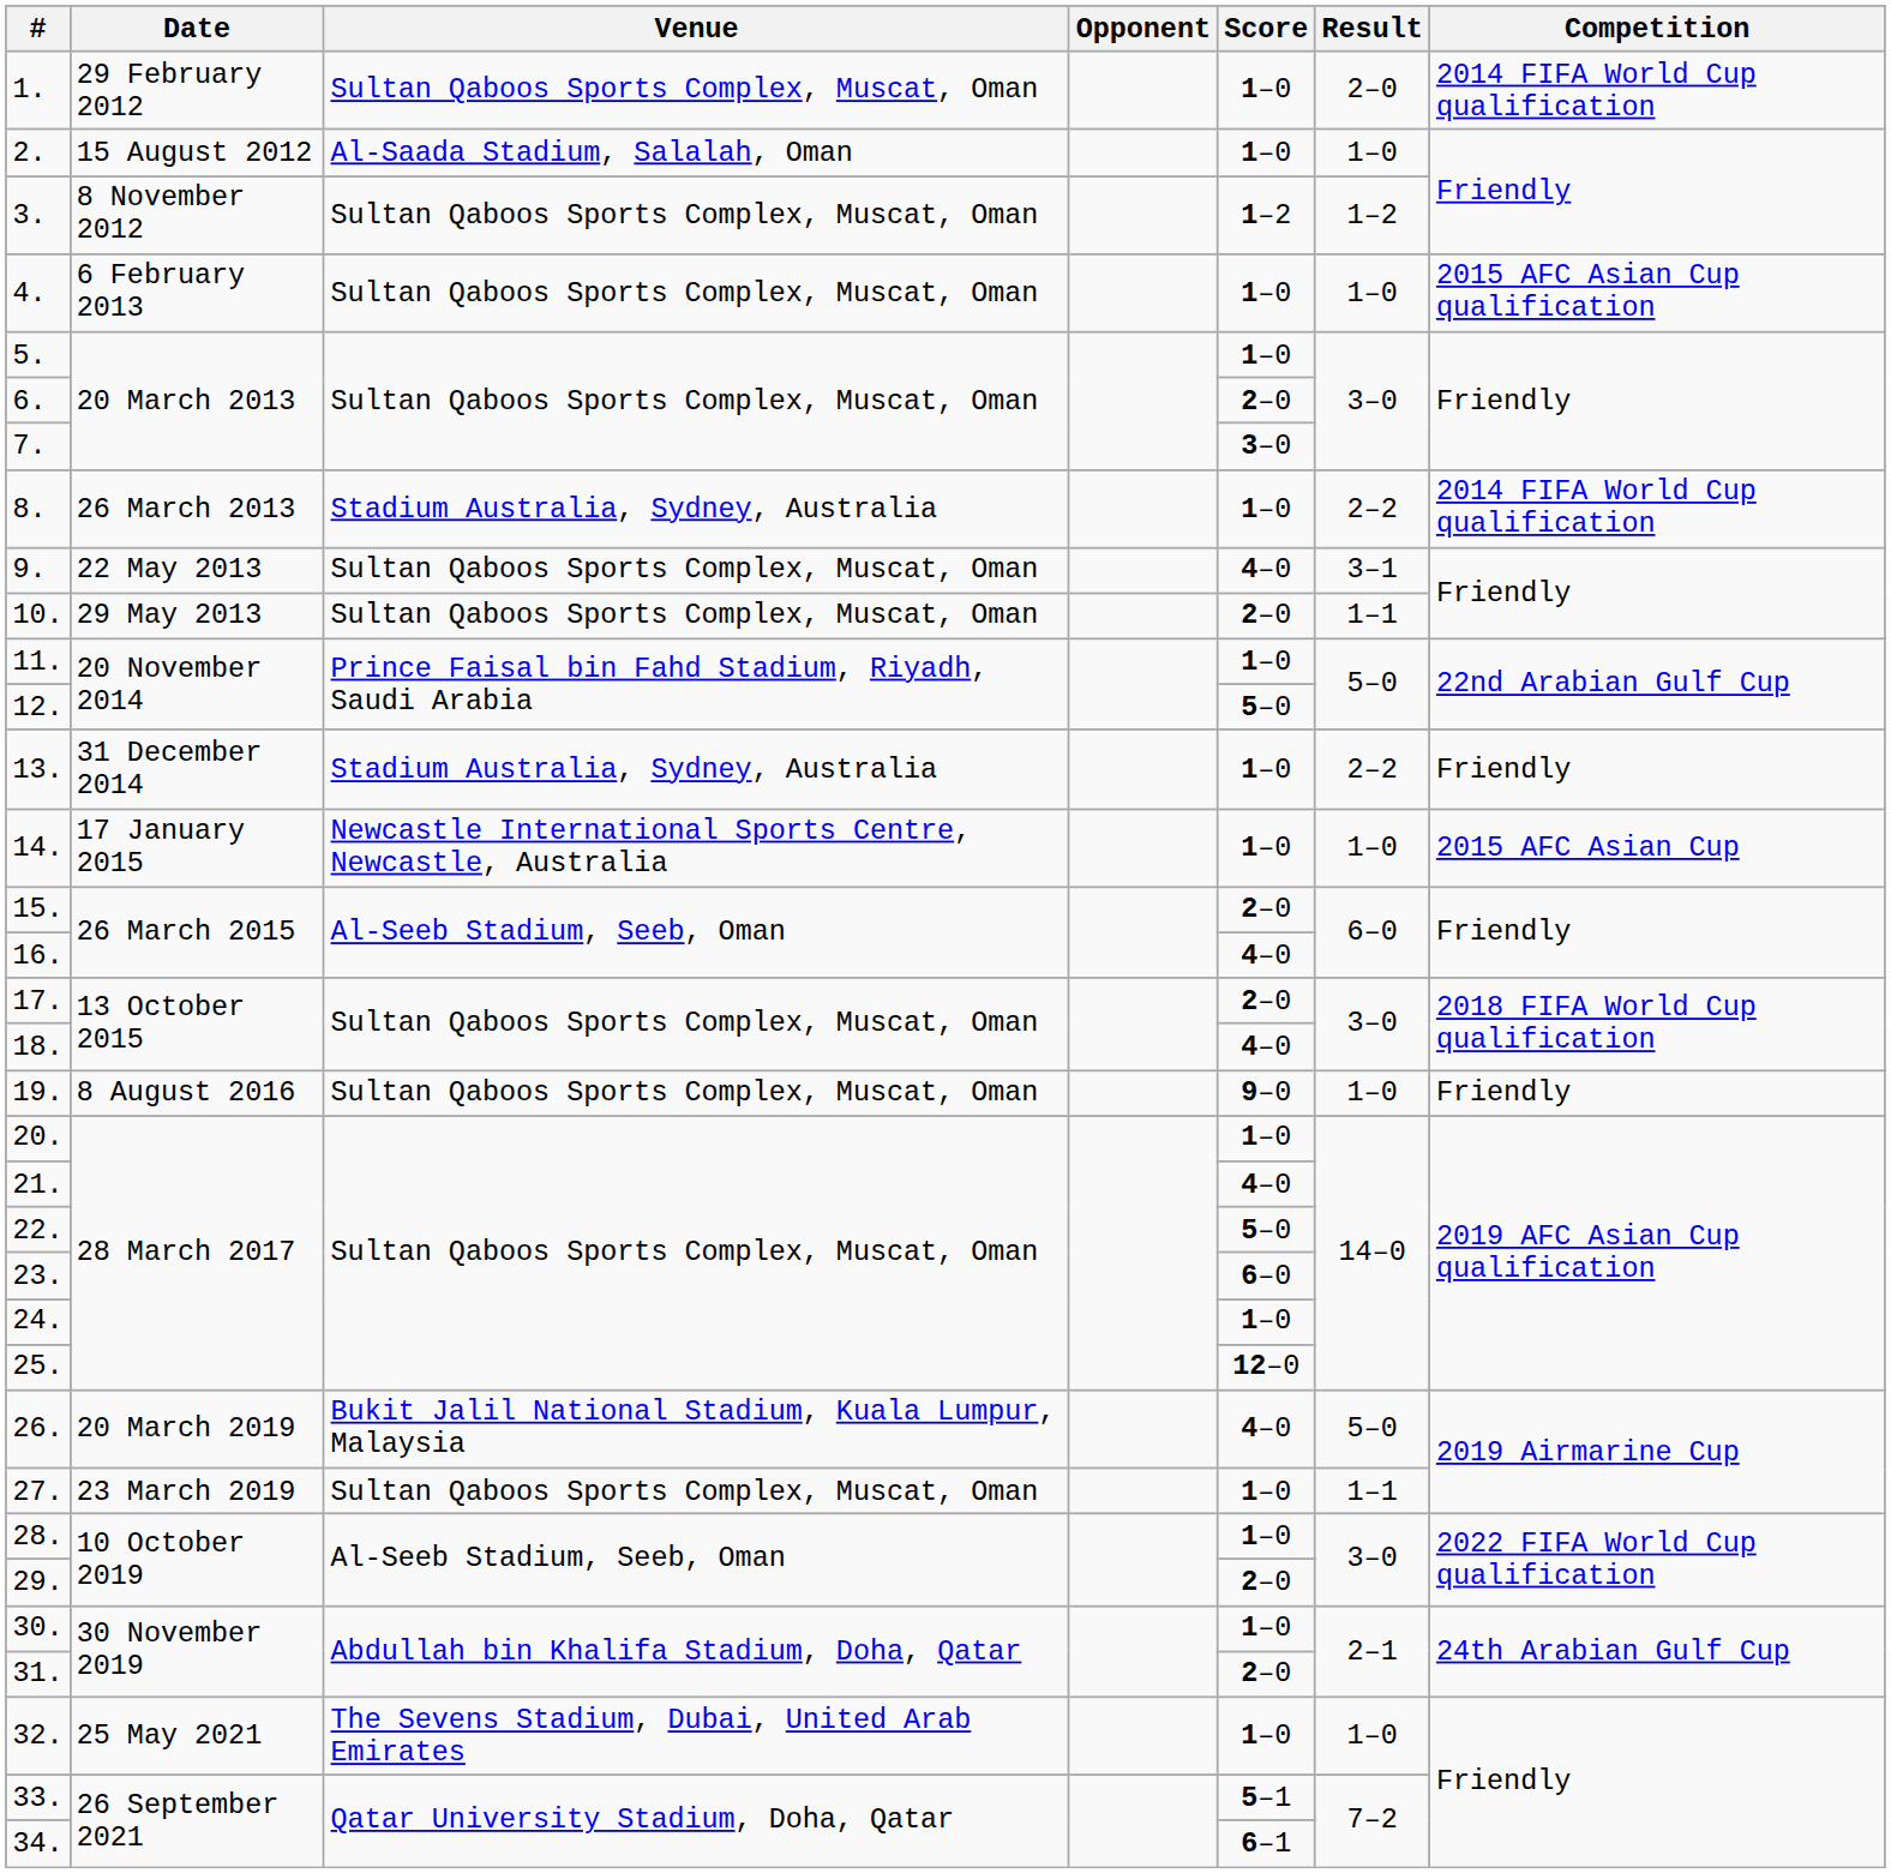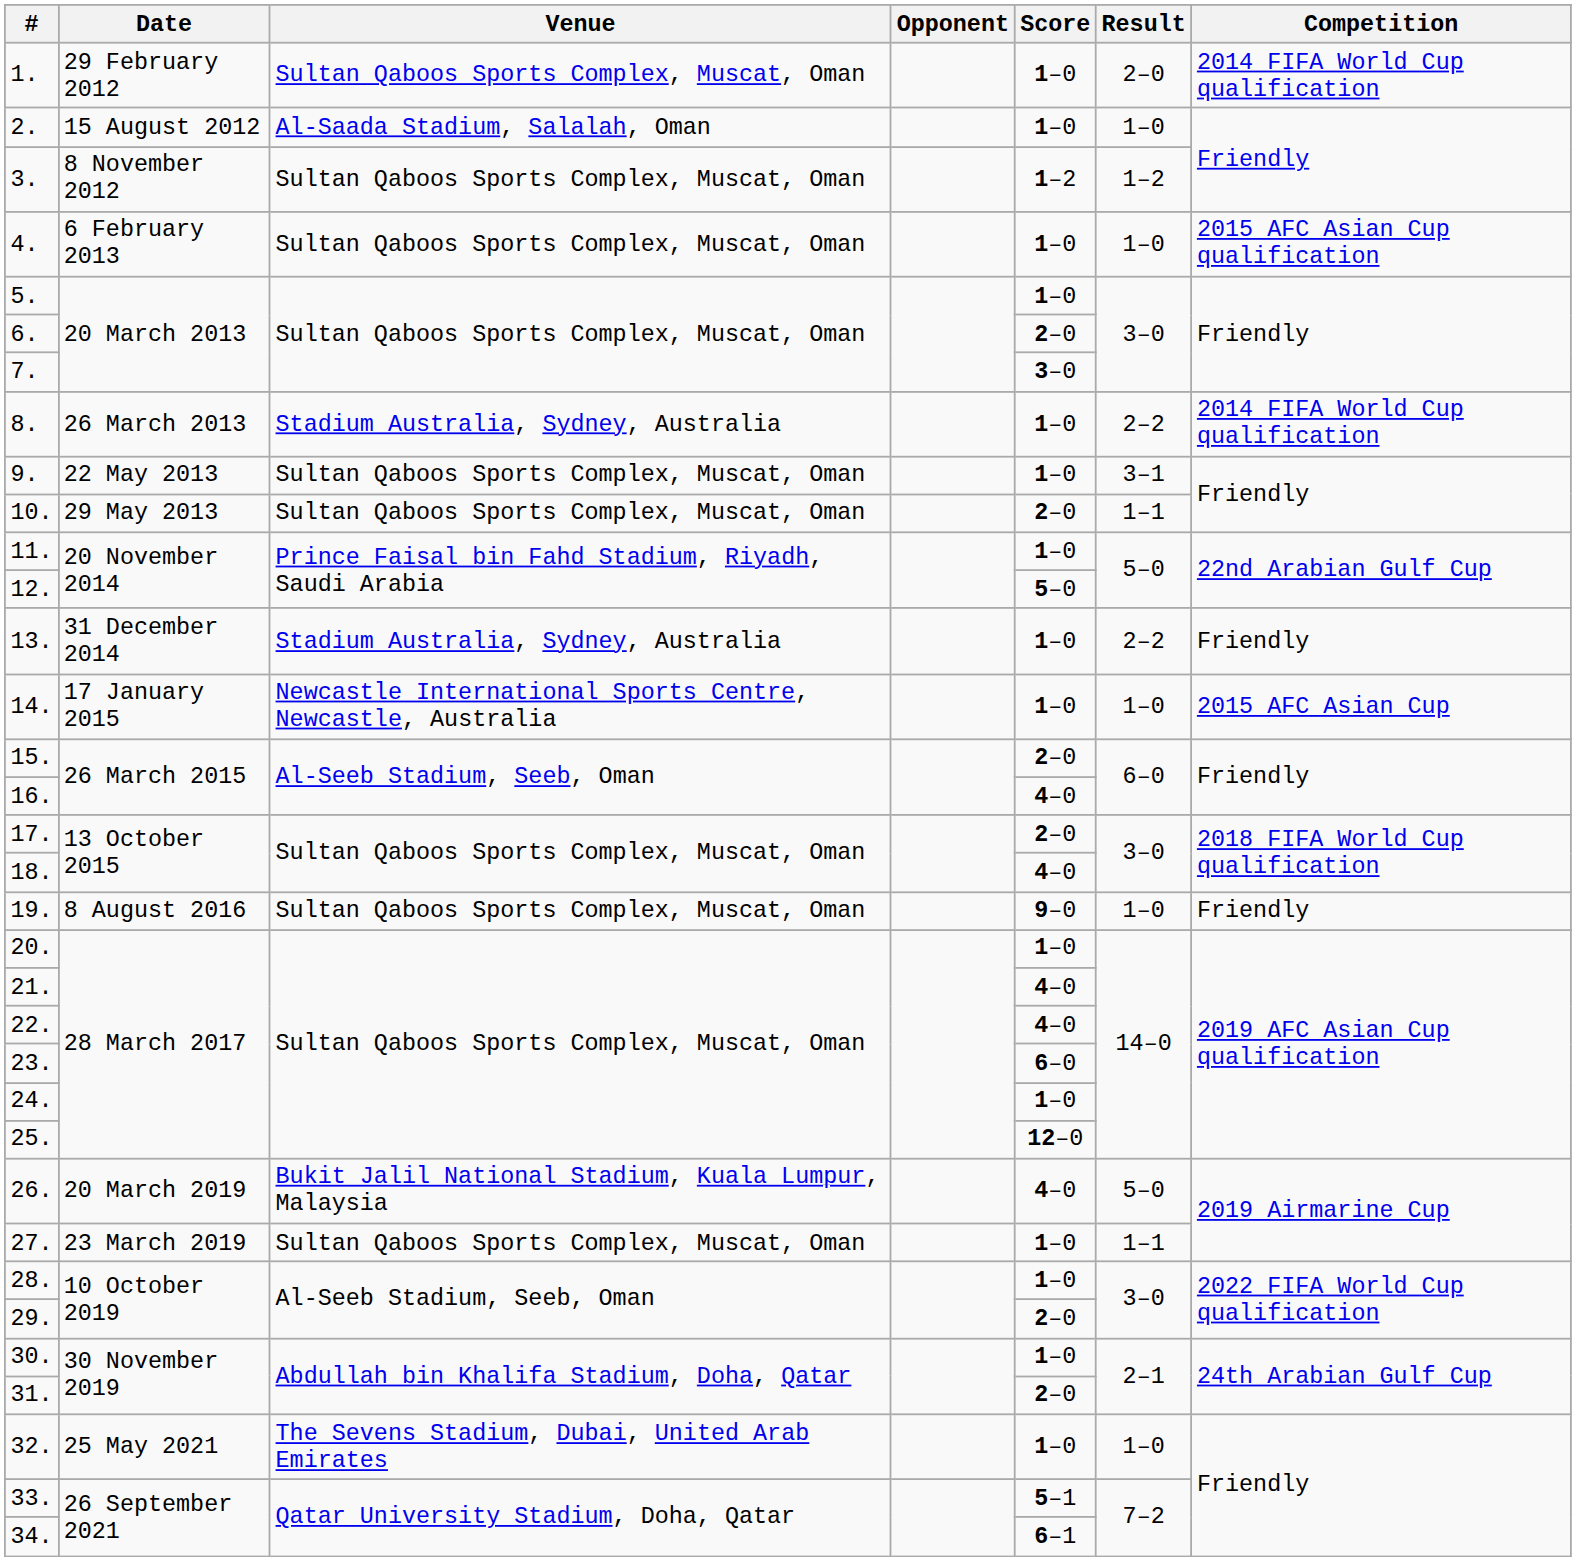 <table class="wikitable">
 <tr>
 <th>#</th>
 <th>Date</th>
 <th>Venue</th>
 <th>Opponent</th>
 <th>Score</th>
 <th>Result</th>
 <th>Competition</th>
 </tr>
 <tr>
 <td>1.</td>
 <td>29 February 2012</td>
 <td><a href='#'>Sultan Qaboos Sports Complex</a>, <a href='#'>Muscat</a>, Oman</td>
 <td></td>
 <td align=center><strong>1</strong>–0</td>
 <td align=center>2–0</td>
 <td><a href='#'>2014 FIFA World Cup qualification</a></td>
 </tr>
 <tr>
 <td>2.</td>
 <td>15 August 2012</td>
 <td><a href='#'>Al-Saada Stadium</a>, <a href='#'>Salalah</a>, Oman</td>
 <td></td>
 <td align=center><strong>1</strong>–0</td>
 <td align=center>1–0</td>
 <td rowspan=2><a href='#'>Friendly</a></td>
 </tr>
 <tr>
 <td>3.</td>
 <td>8 November 2012</td>
 <td>Sultan Qaboos Sports Complex, Muscat, Oman</td>
 <td></td>
 <td align=center><strong>1</strong>–2</td>
 <td align=center>1–2</td>
 </tr>
 <tr>
 <td>4.</td>
 <td>6 February 2013</td>
 <td>Sultan Qaboos Sports Complex, Muscat, Oman</td>
 <td></td>
 <td align=center><strong>1</strong>–0</td>
 <td align=center>1–0</td>
 <td><a href='#'>2015 AFC Asian Cup qualification</a></td>
 </tr>
 <tr>
 <td>5.</td>
 <td rowspan="3">20 March 2013</td>
 <td rowspan="3">Sultan Qaboos Sports Complex, Muscat, Oman</td>
 <td rowspan="3"></td>
 <td align=center><strong>1</strong>–0</td>
 <td rowspan="3" align=center>3–0</td>
 <td rowspan="3">Friendly</td>
 </tr>
 <tr>
 <td>6.</td>
 <td align=center><strong>2</strong>–0</td>
 </tr>
 <tr>
 <td>7.</td>
 <td align=center><strong>3</strong>–0</td>
 </tr>
 <tr>
 <td>8.</td>
 <td>26 March 2013</td>
 <td><a href='#'>Stadium Australia</a>, <a href='#'>Sydney</a>, Australia</td>
 <td></td>
 <td align=center><strong>1</strong>–0</td>
 <td align=center>2–2</td>
 <td><a href='#'>2014 FIFA World Cup qualification</a></td>
 </tr>
 <tr>
 <td>9.</td>
 <td>22 May 2013</td>
 <td>Sultan Qaboos Sports Complex, Muscat, Oman</td>
 <td></td>
-<td align=center><strong>4</strong>–0</td>
+<td align=center><strong>1</strong>–0</td>
 <td align=center>3–1</td>
 <td rowspan=2>Friendly</td>
 </tr>
 <tr>
 <td>10.</td>
 <td>29 May 2013</td>
 <td>Sultan Qaboos Sports Complex, Muscat, Oman</td>
 <td></td>
 <td align=center><strong>2</strong>–0</td>
 <td align=center>1–1</td>
 </tr>
 <tr>
 <td>11.</td>
 <td rowspan="2">20 November 2014</td>
 <td rowspan="2"><a href='#'>Prince Faisal bin Fahd Stadium</a>, <a href='#'>Riyadh</a>, Saudi Arabia</td>
 <td rowspan="2"></td>
 <td align=center><strong>1</strong>–0</td>
 <td rowspan="2" align=center>5–0</td>
 <td rowspan="2"><a href='#'>22nd Arabian Gulf Cup</a></td>
 </tr>
 <tr>
 <td>12.</td>
 <td align=center><strong>5</strong>–0</td>
 </tr>
 <tr>
 <td>13.</td>
 <td>31 December 2014</td>
 <td><a href='#'>Stadium Australia</a>, <a href='#'>Sydney</a>, Australia</td>
 <td></td>
 <td align=center><strong>1</strong>–0</td>
 <td align=center>2–2</td>
 <td>Friendly</td>
 </tr>
 <tr>
 <td>14.</td>
 <td>17 January 2015</td>
 <td><a href='#'>Newcastle International Sports Centre</a>, <a href='#'>Newcastle</a>, Australia</td>
 <td></td>
 <td align=center><strong>1</strong>–0</td>
 <td align=center>1–0</td>
 <td><a href='#'>2015 AFC Asian Cup</a></td>
 </tr>
 <tr>
 <td>15.</td>
 <td rowspan="2">26 March 2015</td>
 <td rowspan="2"><a href='#'>Al-Seeb Stadium</a>, <a href='#'>Seeb</a>, Oman</td>
 <td rowspan="2"></td>
 <td align=center><strong>2</strong>–0</td>
 <td rowspan="2" align=center>6–0</td>
 <td rowspan="2">Friendly</td>
 </tr>
 <tr>
 <td>16.</td>
 <td align=center><strong>4</strong>–0</td>
 </tr>
 <tr>
 <td>17.</td>
 <td rowspan="2">13 October 2015</td>
 <td rowspan="2">Sultan Qaboos Sports Complex, Muscat, Oman</td>
 <td rowspan="2"></td>
 <td align=center><strong>2</strong>–0</td>
 <td rowspan="2" align=center>3–0</td>
 <td rowspan="2"><a href='#'>2018 FIFA World Cup qualification</a></td>
 </tr>
 <tr>
 <td>18.</td>
 <td align=center><strong>4</strong>–0</td>
 </tr>
 <tr>
 <td>19.</td>
 <td>8 August 2016</td>
 <td>Sultan Qaboos Sports Complex, Muscat, Oman</td>
 <td></td>
 <td align=center><strong>9</strong>–0</td>
 <td align=center>1–0</td>
 <td>Friendly</td>
 </tr>
 <tr>
 <td>20.</td>
 <td rowspan="6">28 March 2017</td>
 <td rowspan="6">Sultan Qaboos Sports Complex, Muscat, Oman</td>
 <td rowspan="6"></td>
 <td align=center><strong>1</strong>–0</td>
 <td rowspan="6" align=center>14–0</td>
 <td rowspan="6"><a href='#'>2019 AFC Asian Cup qualification</a></td>
 </tr>
 <tr>
 <td>21.</td>
 <td align=center><strong>4</strong>–0</td>
 </tr>
 <tr>
 <td>22.</td>
-<td align=center><strong>5</strong>–0</td>
+<td align=center><strong>4</strong>–0</td>
 </tr>
 <tr>
 <td>23.</td>
 <td align=center><strong>6</strong>–0</td>
 </tr>
 <tr>
 <td>24.</td>
 <td align=center><strong>1</strong>–0</td>
 </tr>
 <tr>
 <td>25.</td>
 <td align=center><strong>12</strong>–0</td>
 </tr>
 <tr>
 <td>26.</td>
 <td>20 March 2019</td>
 <td><a href='#'>Bukit Jalil National Stadium</a>, <a href='#'>Kuala Lumpur</a>, Malaysia</td>
 <td></td>
 <td align=center><strong>4</strong>–0</td>
 <td align=center>5–0</td>
 <td rowspan=2><a href='#'>2019 Airmarine Cup</a></td>
 </tr>
 <tr>
 <td>27.</td>
 <td>23 March 2019</td>
 <td>Sultan Qaboos Sports Complex, Muscat, Oman</td>
 <td></td>
 <td align=center><strong>1</strong>–0</td>
 <td align=center>1–1 </td>
 </tr>
 <tr>
 <td>28.</td>
 <td rowspan="2">10 October 2019</td>
 <td rowspan="2">Al-Seeb Stadium, Seeb, Oman</td>
 <td rowspan="2"></td>
 <td align=center><strong>1</strong>–0</td>
 <td rowspan="2" align=center>3–0</td>
 <td rowspan="2"><a href='#'>2022 FIFA World Cup qualification</a></td>
 </tr>
 <tr>
 <td>29.</td>
 <td align=center><strong>2</strong>–0</td>
 </tr>
 <tr>
 <td>30.</td>
 <td rowspan="2">30 November 2019</td>
 <td rowspan="2"><a href='#'>Abdullah bin Khalifa Stadium</a>, <a href='#'>Doha</a>, <a href='#'>Qatar</a></td>
 <td rowspan="2"></td>
 <td align=center><strong>1</strong>–0</td>
 <td rowspan="2" align=center>2–1</td>
 <td rowspan="2"><a href='#'>24th Arabian Gulf Cup</a></td>
 </tr>
 <tr>
 <td>31.</td>
 <td align=center><strong>2</strong>–0</td>
 </tr>
 <tr>
 <td>32.</td>
 <td>25 May 2021</td>
 <td><a href='#'>The Sevens Stadium</a>, <a href='#'>Dubai</a>, <a href='#'>United Arab Emirates</a></td>
 <td></td>
 <td align=center><strong>1</strong>–0</td>
 <td align=center>1–0</td>
 <td rowspan="3">Friendly</td>
 </tr>
 <tr>
 <td>33.</td>
 <td rowspan="2">26 September 2021</td>
 <td rowspan="2"><a href='#'>Qatar University Stadium</a>, Doha, Qatar</td>
 <td rowspan="2"></td>
 <td align=center><strong>5</strong>–1</td>
 <td rowspan="2" align=center>7–2</td>
 </tr>
 <tr>
 <td>34.</td>
 <td align=center><strong>6</strong>–1</td>
 </tr>
 </table>
